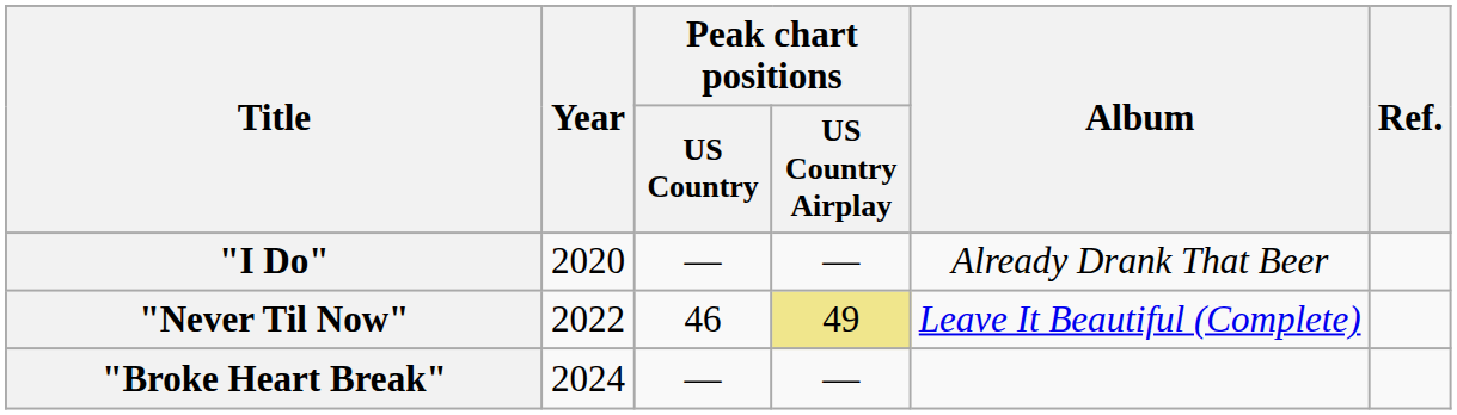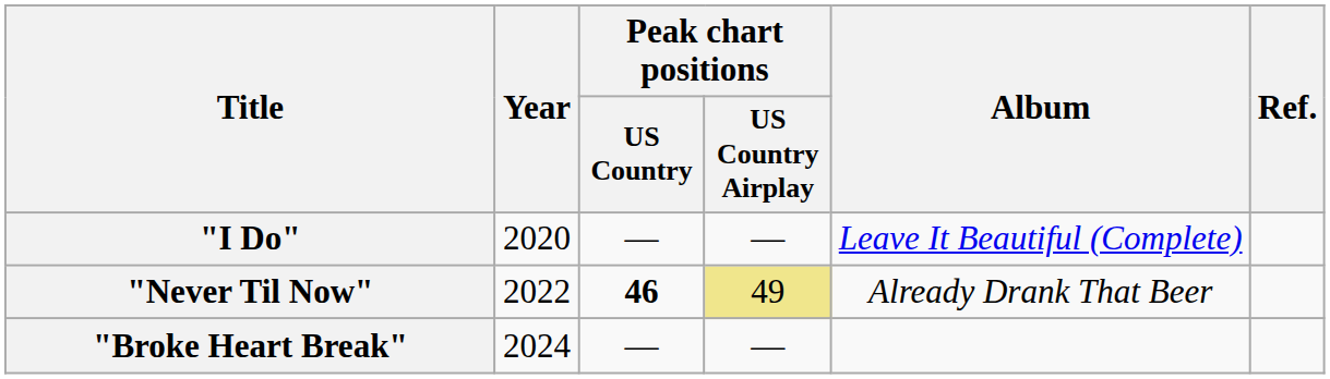 <table class="wikitable plainrowheaders" style="text-align:center;">
 <tr>
 <th scope="col" rowspan="2" style="width:14em;">Title</th>
 <th scope="col" rowspan="2">Year</th>
 <th scope="col" colspan="2">Peak chart positions</th>
 <th scope="col" rowspan="2">Album</th>
 <th rowspan="2">Ref.</th>
 </tr>
 <tr style="font-size:smaller;">
 <th scope="col" style="width:4em;">US<br>Country<br></th>
 <th scope="col" style="width:4em;">US<br>Country<br>Airplay<br></th>
 </tr>
 <tr>
 <th scope="row">"I Do"<br></th>
 <td>2020</td>
 <td>—</td>
 <td>—</td>
-<td><em>Already Drank That Beer</em></td>
+<td><em><a href='#'>Leave It Beautiful (Complete)</a></em></td>
 <td></td>
 </tr>
 <tr>
 <th scope="row">"Never Til Now"<br></th>
 <td>2022</td>
-<td>46</td>
+<td><strong>46</strong></td>
 <td style="background: khaki;">49</td>
-<td><em><a href='#'>Leave It Beautiful (Complete)</a></em></td>
+<td><em>Already Drank That Beer</em></td>
 <td></td>
 </tr>
 <tr>
 <th scope="row">"Broke Heart Break"<br></th>
 <td>2024</td>
 <td>—</td>
 <td>—</td>
 <td></td>
 <td></td>
 </tr>
 </table>
